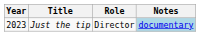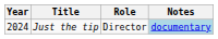 <table class="wikitable sortable">
 <tr>
 <th>Year</th>
 <th>Title</th>
 <th>Role</th>
 <th class="unsortable">Notes</th>
 </tr>
 <tr>
-<td>2023</td>
+<td>2024</td>
 <td><em>Just the tip</em></td>
 <td>Director</td>
 <td style="background: lightblue;"><a href='#'>documentary</a></td>
 </tr>
 </table>
